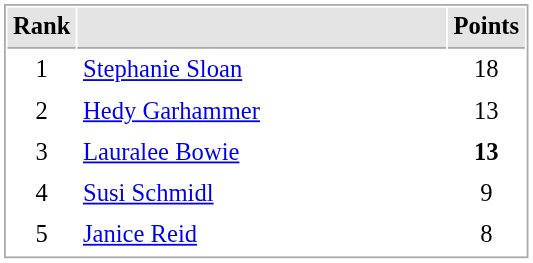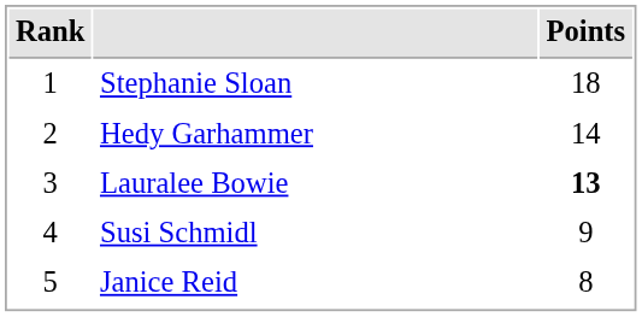 <table cellspacing="1" cellpadding="3" style="border:1px solid #AAAAAA;font-size:86%">
 <tr bgcolor="#E4E4E4">
 <th style="border-bottom:1px solid #AAAAAA" width=10>Rank</th>
 <th style="border-bottom:1px solid #AAAAAA" width=200></th>
 <th style="border-bottom:1px solid #AAAAAA" width=20>Points</th>
 </tr>
 <tr>
 <td align="center">1</td>
 <td> <a href='#'>Stephanie Sloan</a></td>
 <td align=center>18</td>
 </tr>
 <tr>
 <td align="center">2</td>
 <td> <a href='#'>Hedy Garhammer</a></td>
-<td align=center>13</td>
+<td align=center>14</td>
 </tr>
 <tr>
 <td align="center">3</td>
 <td> <a href='#'>Lauralee Bowie</a></td>
 <td align=center><strong>13</strong></td>
 </tr>
 <tr>
 <td align="center">4</td>
 <td> <a href='#'>Susi Schmidl</a></td>
 <td align=center>9</td>
 </tr>
 <tr>
 <td align="center">5</td>
 <td> <a href='#'>Janice Reid</a></td>
 <td align=center>8</td>
 </tr>
 </table>
